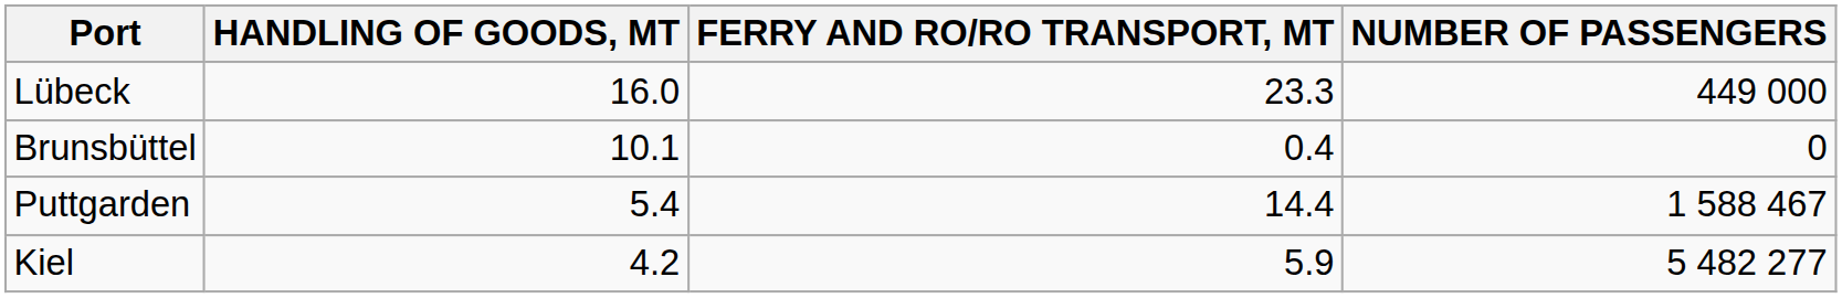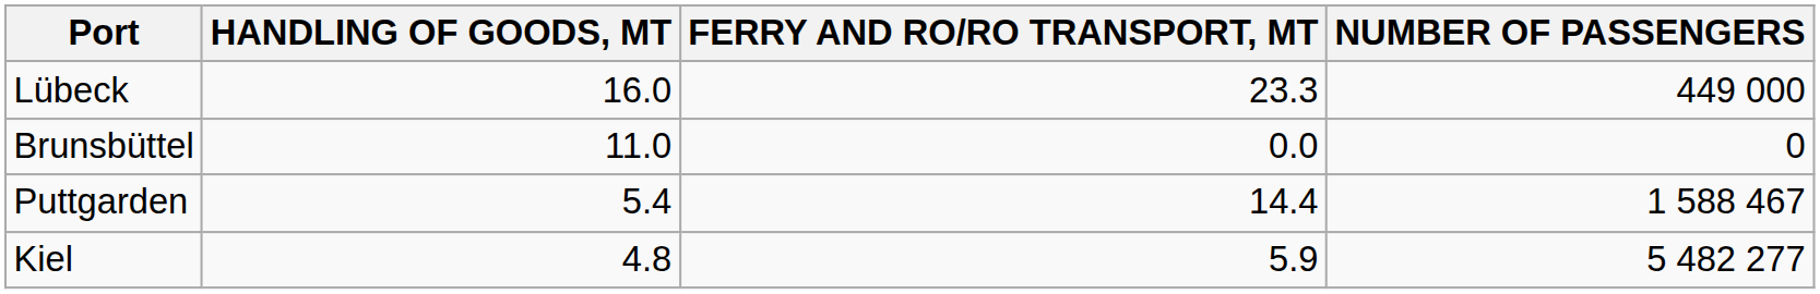 <table class="wikitable">
 <tr>
 <th>Port</th>
 <th>HANDLING OF GOODS, MT</th>
 <th>FERRY AND RO/RO TRANSPORT, MT</th>
 <th>NUMBER OF PASSENGERS</th>
 </tr>
 <tr>
 <td>Lübeck</td>
 <td style="text-align:right;">16.0</td>
 <td style="text-align:right;">23.3</td>
 <td style="text-align:right;">449 000</td>
 </tr>
 <tr>
 <td>Brunsbüttel</td>
-<td style="text-align:right;">10.1</td>
-<td style="text-align:right;">0.4</td>
+<td style="text-align:right;">11.0</td>
+<td style="text-align:right;">0.0</td>
 <td style="text-align:right;">0</td>
 </tr>
 <tr>
 <td>Puttgarden</td>
 <td style="text-align:right;">5.4</td>
 <td style="text-align:right;">14.4</td>
 <td style="text-align:right;">1 588 467</td>
 </tr>
 <tr>
 <td>Kiel</td>
-<td style="text-align:right;">4.2</td>
+<td style="text-align:right;">4.8</td>
 <td style="text-align:right;">5.9</td>
 <td style="text-align:right;">5 482 277</td>
 </tr>
 </table>
